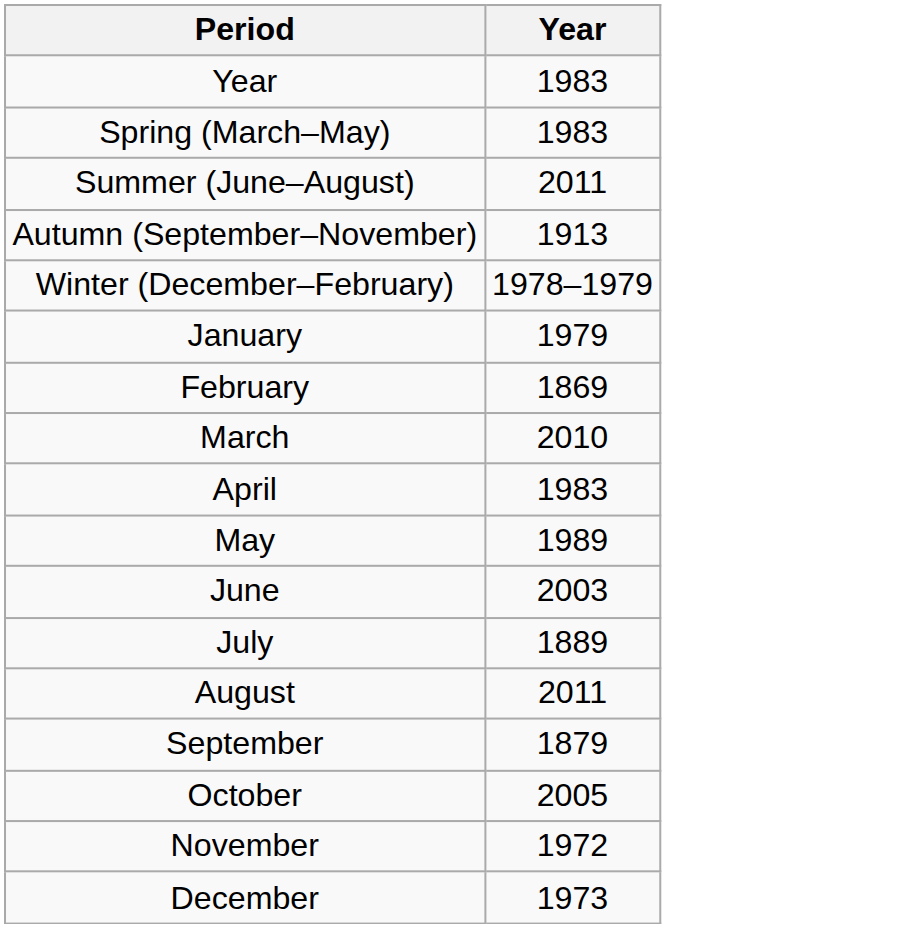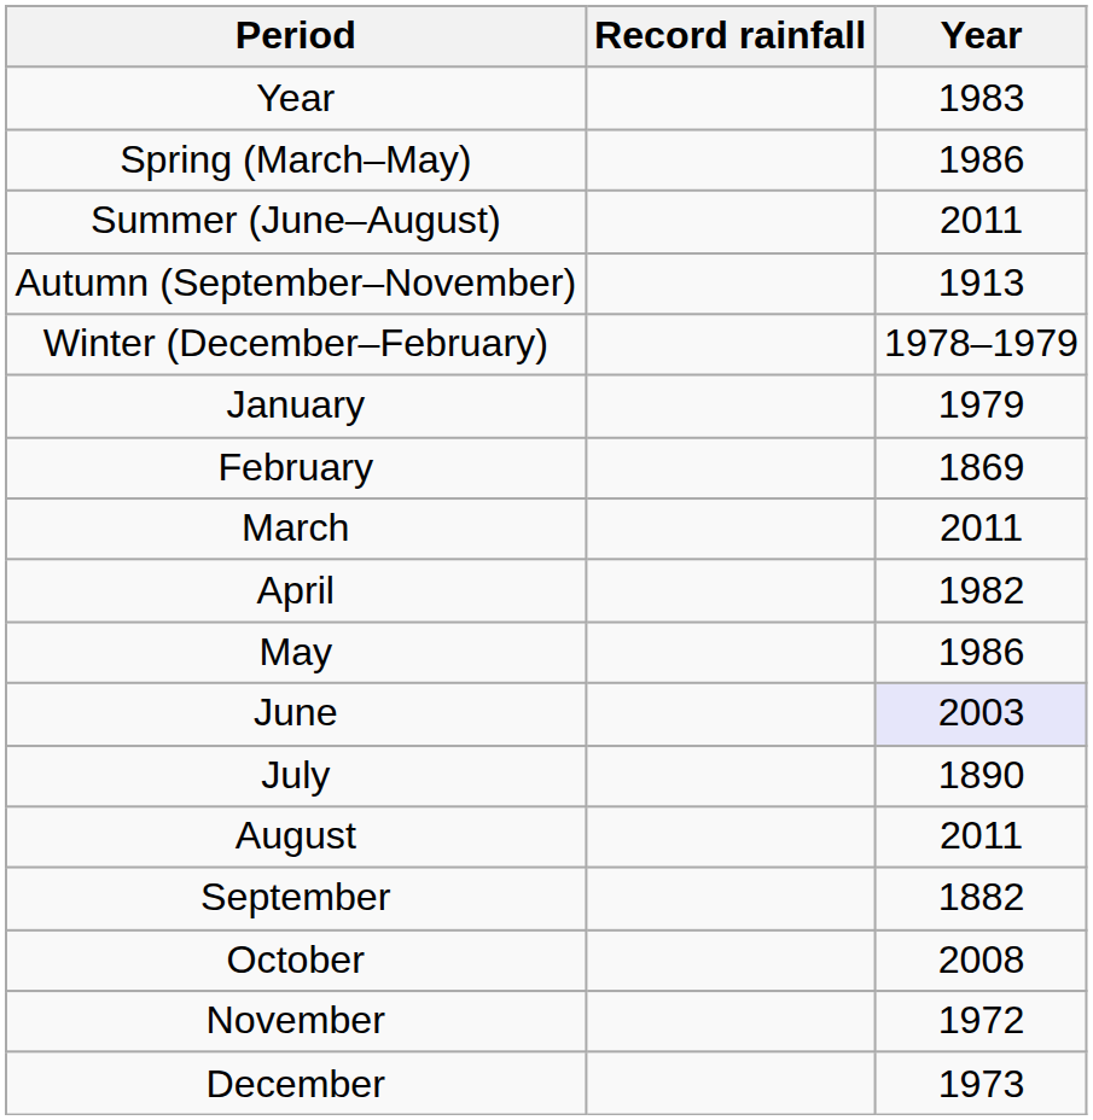 <table class="wikitable plainrowheaders" style="text-align:center;">
 <tr>
 <th>Period</th>
+<th>Record rainfall</th>
 <th>Year</th>
 </tr>
 <tr>
 <td>Year</td>
+<td></td>
 <td>1983</td>
 </tr>
 <tr>
 <td>Spring (March–May)</td>
-<td>1983</td>
+<td></td>
+<td>1986</td>
 </tr>
 <tr>
 <td>Summer (June–August)</td>
+<td></td>
 <td>2011</td>
 </tr>
 <tr>
 <td>Autumn (September–November)</td>
+<td></td>
 <td>1913</td>
 </tr>
 <tr>
 <td>Winter (December–February)</td>
+<td></td>
 <td>1978–1979</td>
 </tr>
 <tr>
 <td>January</td>
+<td></td>
 <td>1979</td>
 </tr>
 <tr>
 <td>February</td>
+<td></td>
 <td>1869</td>
 </tr>
 <tr>
 <td>March</td>
-<td>2010</td>
+<td></td>
+<td>2011</td>
 </tr>
 <tr>
 <td>April</td>
-<td>1983</td>
+<td></td>
+<td>1982</td>
 </tr>
 <tr>
 <td>May</td>
-<td>1989</td>
+<td></td>
+<td>1986</td>
 </tr>
 <tr>
 <td>June</td>
-<td>2003</td>
+<td></td>
+<td style="background: lavender;">2003</td>
 </tr>
 <tr>
 <td>July</td>
-<td>1889</td>
+<td></td>
+<td>1890</td>
 </tr>
 <tr>
 <td>August</td>
+<td></td>
 <td>2011</td>
 </tr>
 <tr>
 <td>September</td>
-<td>1879</td>
+<td></td>
+<td>1882</td>
 </tr>
 <tr>
 <td>October</td>
-<td>2005</td>
+<td></td>
+<td>2008</td>
 </tr>
 <tr>
 <td>November</td>
+<td></td>
 <td>1972</td>
 </tr>
 <tr>
 <td>December</td>
+<td></td>
 <td>1973</td>
 </tr>
 </table>
